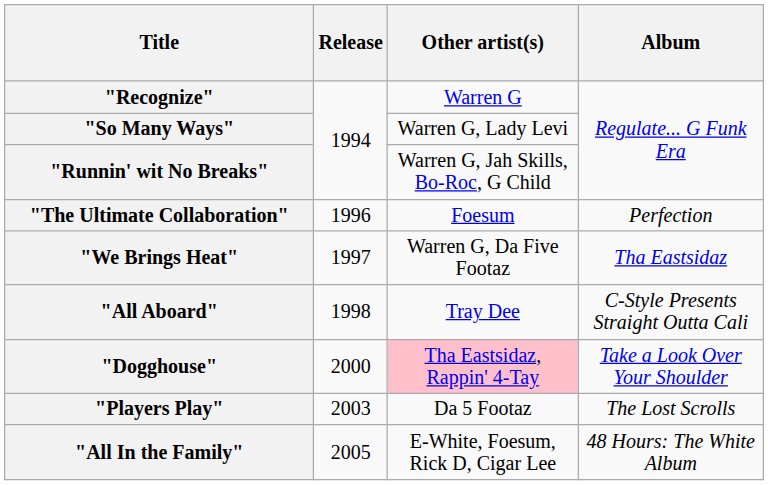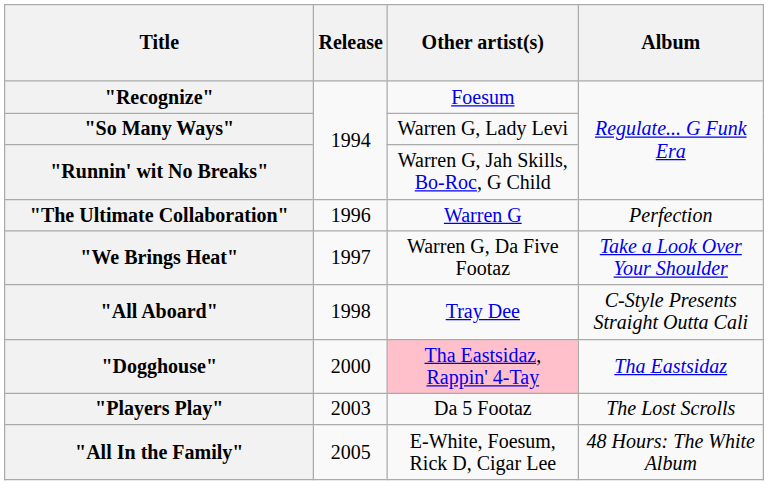 <table class="wikitable plainrowheaders" style="text-align:center;">
 <tr>
 <th scope="col" style="width:15em;"><br>Title<br><br></th>
 <th scope="col">Release</th>
 <th scope="col">Other artist(s)</th>
 <th scope="col">Album</th>
 </tr>
 <tr>
 <th scope="row">"Recognize"</th>
 <td align="center" rowspan="3">1994</td>
-<td><a href='#'>Warren G</a></td>
+<td><a href='#'>Foesum</a></td>
 <td align="center" rowspan="3"><em><a href='#'>Regulate... G Funk Era</a></em></td>
 </tr>
 <tr>
 <th scope="row">"So Many Ways"</th>
 <td>Warren G, Lady Levi</td>
 </tr>
 <tr>
 <th scope="row">"Runnin' wit No Breaks"</th>
 <td>Warren G, Jah Skills, <a href='#'>Bo-Roc</a>, G Child</td>
 </tr>
 <tr>
 <th scope="row">"The Ultimate Collaboration"</th>
 <td>1996</td>
-<td><a href='#'>Foesum</a></td>
+<td><a href='#'>Warren G</a></td>
 <td><em>Perfection</em></td>
 </tr>
 <tr>
 <th scope="row">"We Brings Heat"</th>
 <td>1997</td>
 <td>Warren G, Da Five Footaz</td>
-<td><em><a href='#'>Tha Eastsidaz</a></em></td>
+<td><em><a href='#'>Take a Look Over Your Shoulder</a></em></td>
 </tr>
 <tr>
 <th scope="row">"All Aboard"</th>
 <td>1998</td>
 <td><a href='#'>Tray Dee</a></td>
 <td><em>C-Style Presents Straight Outta Cali</em></td>
 </tr>
 <tr>
 <th scope="row">"Dogghouse"</th>
 <td>2000</td>
 <td style="background: pink;"><a href='#'>Tha Eastsidaz</a>, <a href='#'>Rappin' 4-Tay</a></td>
-<td><em><a href='#'>Take a Look Over Your Shoulder</a></em></td>
+<td><em><a href='#'>Tha Eastsidaz</a></em></td>
 </tr>
 <tr>
 <th scope="row">"Players Play"</th>
 <td>2003</td>
 <td>Da 5 Footaz</td>
 <td><em>The Lost Scrolls</em></td>
 </tr>
 <tr>
 <th scope="row">"All In the Family"</th>
 <td>2005</td>
 <td>E-White, Foesum, Rick D, Cigar Lee</td>
 <td><em>48 Hours: The White Album</em></td>
 </tr>
 </table>
